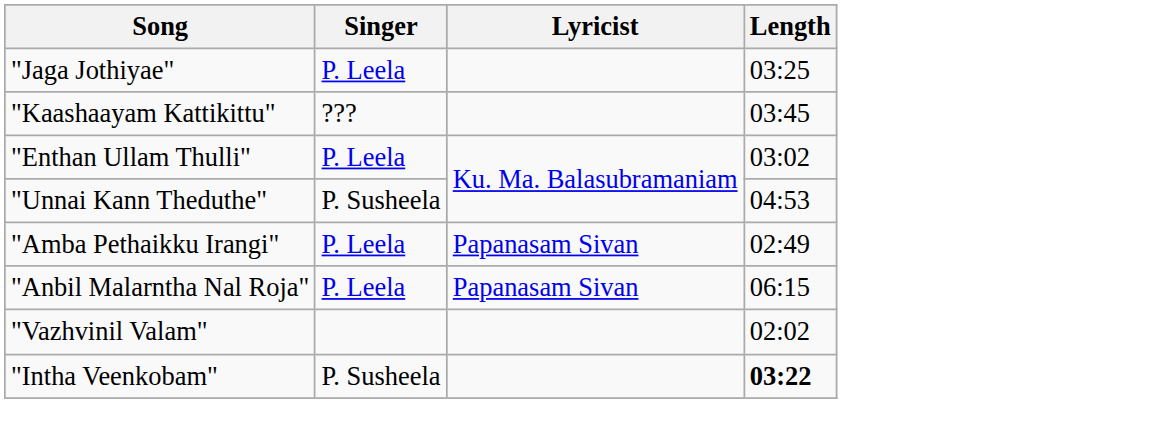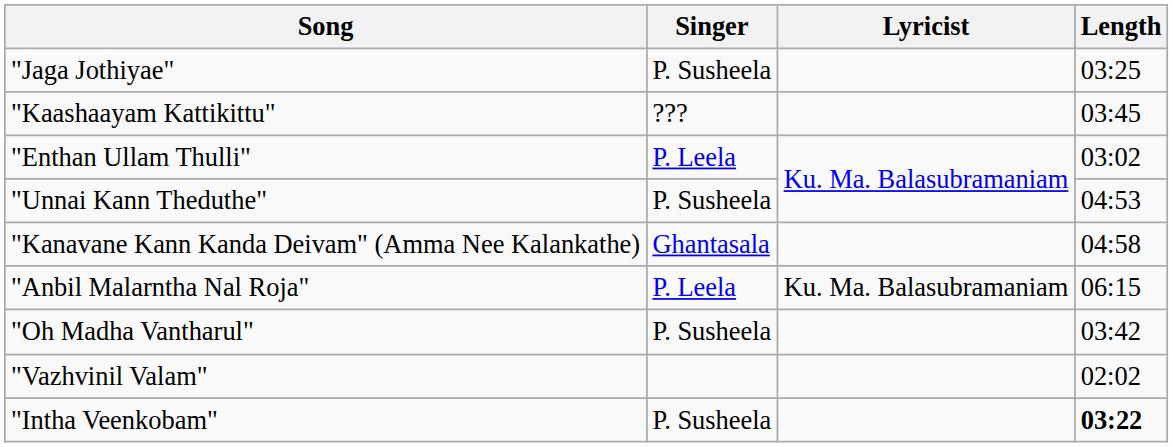 <table class="wikitable" style="font-size:95%;">
 <tr>
 <th>Song</th>
 <th>Singer</th>
 <th>Lyricist</th>
 <th>Length</th>
 </tr>
 <tr>
 <td>"Jaga Jothiyae"</td>
-<td><a href='#'>P. Leela</a></td>
+<td>P. Susheela</td>
 <td></td>
 <td>03:25</td>
 </tr>
 <tr>
 <td>"Kaashaayam Kattikittu"</td>
 <td>???</td>
 <td></td>
 <td>03:45</td>
 </tr>
 <tr>
 <td>"Enthan Ullam Thulli"</td>
 <td><a href='#'>P. Leela</a></td>
 <td rowspan="2"><a href='#'>Ku. Ma. Balasubramaniam</a></td>
 <td>03:02</td>
 </tr>
 <tr>
 <td>"Unnai Kann Theduthe"</td>
 <td>P. Susheela</td>
 <td>04:53</td>
 </tr>
 <tr>
-<td>"Amba Pethaikku Irangi"</td>
-<td><a href='#'>P. Leela</a></td>
-<td><a href='#'>Papanasam Sivan</a></td>
-<td>02:49</td>
+<td>"Kanavane Kann Kanda Deivam" (Amma Nee Kalankathe)</td>
+<td><a href='#'>Ghantasala</a></td>
+<td></td>
+<td>04:58</td>
 </tr>
 <tr>
 <td>"Anbil Malarntha Nal Roja"</td>
 <td><a href='#'>P. Leela</a></td>
-<td><a href='#'>Papanasam Sivan</a></td>
+<td>Ku. Ma. Balasubramaniam</td>
 <td>06:15</td>
+</tr>
+<tr>
+<td>"Oh Madha Vantharul"</td>
+<td>P. Susheela</td>
+<td></td>
+<td>03:42</td>
 </tr>
 <tr>
 <td>"Vazhvinil Valam"</td>
 <td></td>
 <td></td>
 <td>02:02</td>
 </tr>
 <tr>
 <td>"Intha Veenkobam"</td>
 <td>P. Susheela</td>
 <td></td>
 <td><strong>03:22</strong></td>
 </tr>
 </table>
